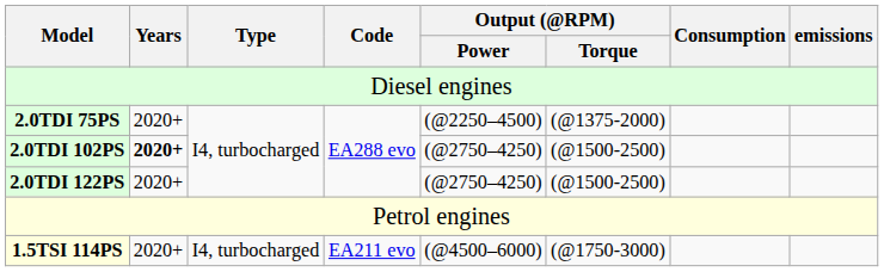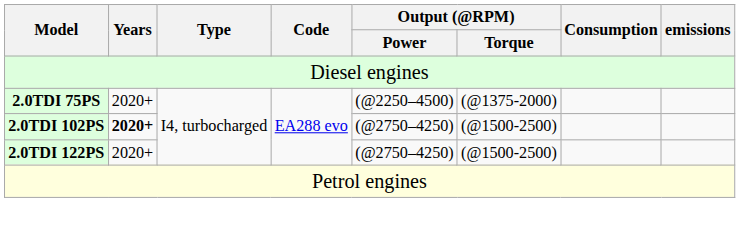 <table class="wikitable sortable" style="font-size:100%;text-align:center;">
 <tr>
 <th rowspan=2>Model</th>
 <th rowspan=2>Years</th>
 <th rowspan=2>Type</th>
 <th rowspan=2>Code</th>
 <th colspan=2>Output (@RPM)</th>
 <th rowspan=2>Consumption</th>
 <th rowspan=2> emissions</th>
 </tr>
 <tr>
 <th>Power</th>
 <th>Torque</th>
 </tr>
 <tr>
 <td colspan=8 style="font-size:125%;background:#dfd;" data-sort-value="zzz">Diesel engines</td>
 </tr>
 <tr>
 <th style="background:#dfd;">2.0TDI 75PS</th>
 <td>2020+</td>
 <td rowspan=3> I4, turbocharged</td>
 <td rowspan=3><a href='#'>EA288 evo</a></td>
 <td> (@2250–4500)</td>
 <td> (@1375-2000)</td>
 <td></td>
 <td></td>
 </tr>
 <tr>
 <th style="background:#dfd;">2.0TDI 102PS</th>
 <td><strong>2020+</strong></td>
 <td> (@2750–4250)</td>
 <td> (@1500-2500)</td>
 <td></td>
 <td></td>
 </tr>
 <tr>
 <th style="background:#dfd;">2.0TDI 122PS</th>
 <td>2020+</td>
 <td> (@2750–4250)</td>
 <td> (@1500-2500)</td>
 <td></td>
 <td></td>
 </tr>
 <tr>
 <td colspan=8 style="font-size:125%;background:#ffd;" data-sort-value="zzz">Petrol engines</td>
 </tr>
-<tr>
-<th style="background:#ffd;">1.5TSI 114PS</th>
-<td>2020+</td>
-<td> I4, turbocharged</td>
-<td><a href='#'>EA211 evo</a></td>
-<td> (@4500–6000)</td>
-<td> (@1750-3000)</td>
-<td></td>
-<td></td>
-</tr>
 </table>
